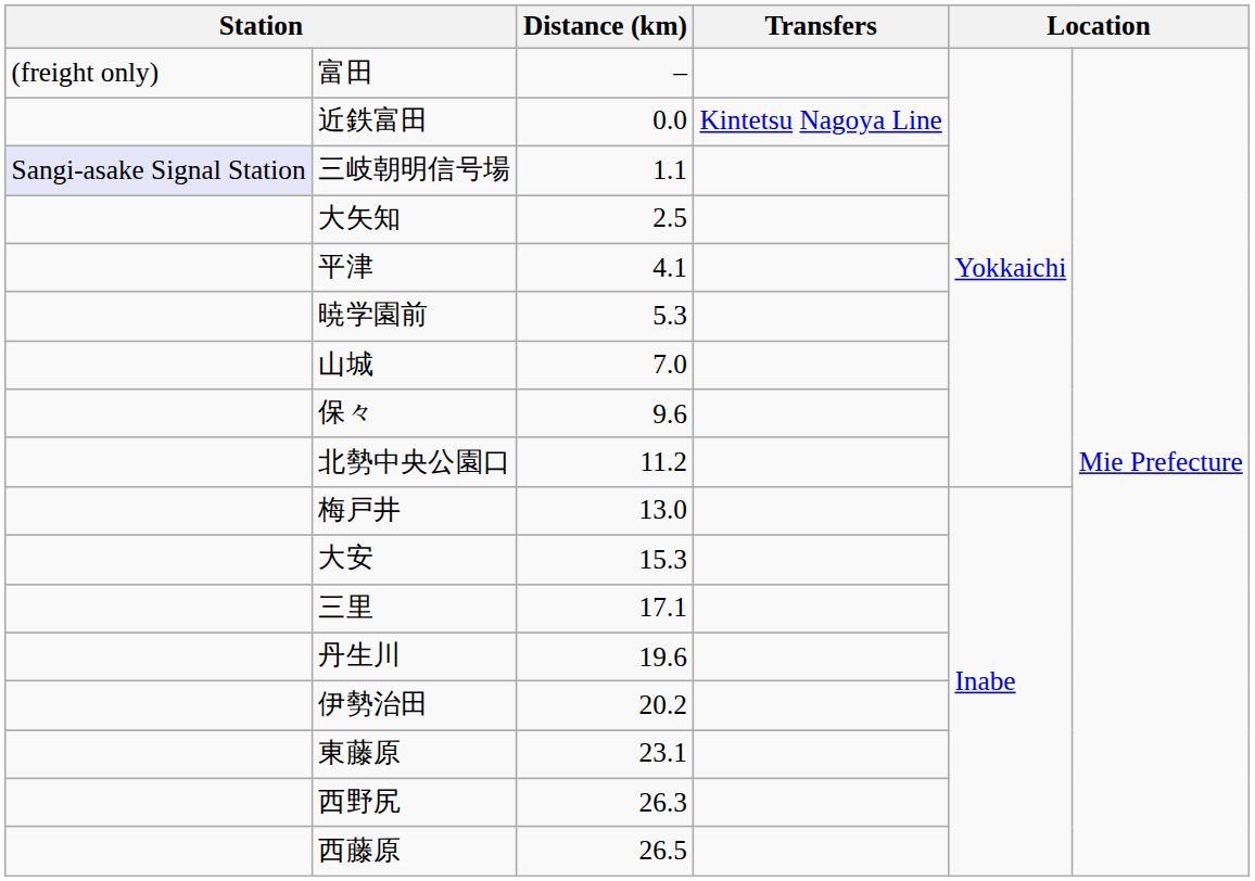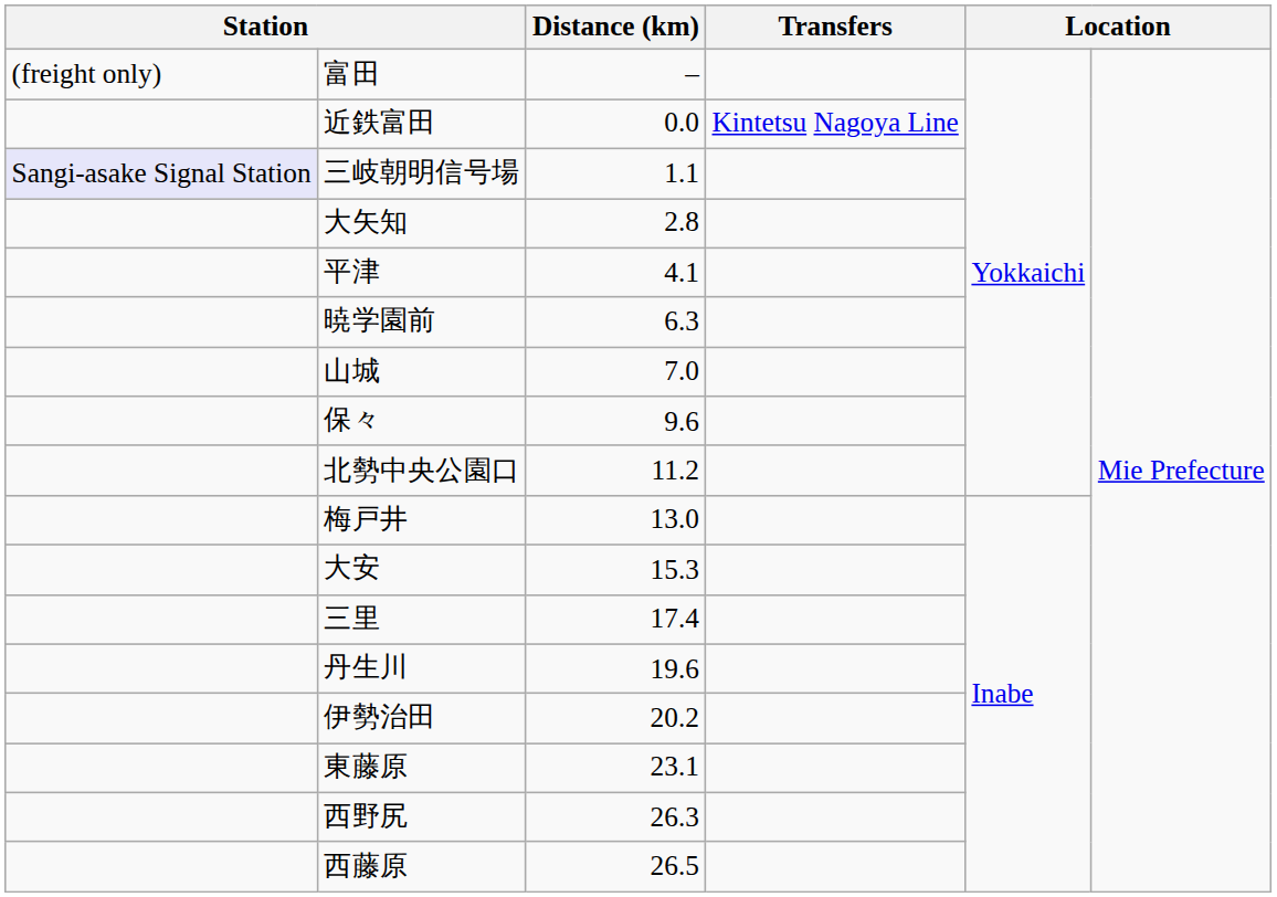 <table class=wikitable>
 <tr>
 <th colspan="2">Station</th>
 <th>Distance (km)</th>
 <th>Transfers</th>
 <th colspan="2">Location</th>
 </tr>
 <tr>
 <td> (freight only)</td>
 <td>富田</td>
 <td align="right">–</td>
 <td></td>
 <td rowspan="9"><a href='#'>Yokkaichi</a></td>
 <td rowspan="17"><a href='#'>Mie Prefecture</a></td>
 </tr>
 <tr>
 <td></td>
 <td>近鉄富田</td>
 <td align="right">0.0</td>
 <td> <a href='#'>Kintetsu</a> <a href='#'>Nagoya Line</a></td>
 </tr>
 <tr>
 <td style="background: lavender;">Sangi-asake Signal Station</td>
 <td>三岐朝明信号場</td>
 <td align="right">1.1</td>
 <td></td>
 </tr>
 <tr>
 <td></td>
 <td>大矢知</td>
-<td align="right">2.5</td>
+<td align="right">2.8</td>
 <td></td>
 </tr>
 <tr>
 <td></td>
 <td>平津</td>
 <td align="right">4.1</td>
 <td></td>
 </tr>
 <tr>
 <td></td>
 <td>暁学園前</td>
-<td align="right">5.3</td>
+<td align="right">6.3</td>
 <td></td>
 </tr>
 <tr>
 <td></td>
 <td>山城</td>
 <td align="right">7.0</td>
 <td></td>
 </tr>
 <tr>
 <td></td>
 <td>保々</td>
 <td align="right">9.6</td>
 <td></td>
 </tr>
 <tr>
 <td></td>
 <td>北勢中央公園口</td>
 <td align="right">11.2</td>
 <td></td>
 </tr>
 <tr>
 <td></td>
 <td>梅戸井</td>
 <td align="right">13.0</td>
 <td></td>
 <td rowspan="8"><a href='#'>Inabe</a></td>
 </tr>
 <tr>
 <td></td>
 <td>大安</td>
 <td align="right">15.3</td>
 <td></td>
 </tr>
 <tr>
 <td></td>
 <td>三里</td>
-<td align="right">17.1</td>
+<td align="right">17.4</td>
 <td></td>
 </tr>
 <tr>
 <td></td>
 <td>丹生川</td>
 <td align="right">19.6</td>
 <td></td>
 </tr>
 <tr>
 <td></td>
 <td>伊勢治田</td>
 <td align="right">20.2</td>
 <td></td>
 </tr>
 <tr>
 <td></td>
 <td>東藤原</td>
 <td align="right">23.1</td>
 <td></td>
 </tr>
 <tr>
 <td></td>
 <td>西野尻</td>
 <td align="right">26.3</td>
 <td></td>
 </tr>
 <tr>
 <td></td>
 <td>西藤原</td>
 <td align="right">26.5</td>
 <td></td>
 </tr>
 </table>
